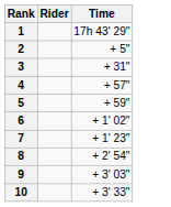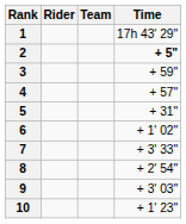 <table class="wikitable" margin-bottom:0;">
 <tr>
 <th scope="col">Rank</th>
 <th scope="col">Rider</th>
+<th scope="col">Team</th>
 <th scope="col">Time</th>
 </tr>
 <tr>
 <th scope="row">1</th>
 <td> </td>
+<td></td>
 <td align="right">17h 43' 29"</td>
 </tr>
 <tr>
 <th scope="row">2</th>
 <td></td>
-<td align="right">+ 5"</td>
+<td></td>
+<td align="right"><strong>+ 5"</strong></td>
 </tr>
 <tr>
 <th scope="row">3</th>
 <td></td>
-<td align="right">+ 31"</td>
+<td></td>
+<td align="right">+ 59"</td>
 </tr>
 <tr>
 <th scope="row">4</th>
+<td></td>
 <td></td>
 <td align="right">+ 57"</td>
 </tr>
 <tr>
 <th scope="row">5</th>
 <td></td>
-<td align="right">+ 59"</td>
+<td></td>
+<td align="right">+ 31"</td>
 </tr>
 <tr>
 <th scope="row">6</th>
+<td></td>
 <td></td>
 <td align="right">+ 1' 02"</td>
 </tr>
 <tr>
 <th scope="row">7</th>
 <td></td>
-<td align="right">+ 1' 23"</td>
+<td></td>
+<td align="right">+ 3' 33"</td>
 </tr>
 <tr>
 <th scope="row">8</th>
+<td></td>
 <td></td>
 <td align="right">+ 2' 54"</td>
 </tr>
 <tr>
 <th scope="row">9</th>
 <td></td>
+<td></td>
 <td align="right">+ 3' 03"</td>
 </tr>
 <tr>
 <th scope="row">10</th>
 <td></td>
-<td align="right">+ 3' 33"</td>
+<td></td>
+<td align="right">+ 1' 23"</td>
 </tr>
 </table>
